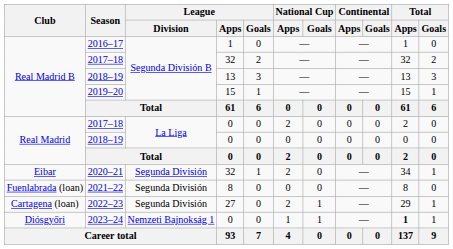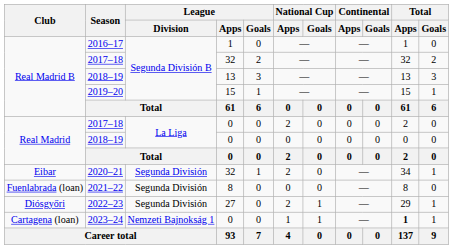 <table class="wikitable" style="text-align:center">
 <tr>
 <th rowspan="2">Club</th>
 <th rowspan="2">Season</th>
 <th colspan="3">League</th>
 <th colspan="2">National Cup</th>
 <th colspan="2">Continental</th>
 <th colspan="2">Total</th>
 </tr>
 <tr>
 <th>Division</th>
 <th>Apps</th>
 <th>Goals</th>
 <th>Apps</th>
 <th>Goals</th>
 <th>Apps</th>
 <th>Goals</th>
 <th>Apps</th>
 <th>Goals</th>
 </tr>
 <tr>
 <td rowspan="5"><a href='#'>Real Madrid B</a></td>
 <td><a href='#'>2016–17</a></td>
 <td rowspan="4"><a href='#'>Segunda División B</a></td>
 <td>1</td>
 <td>0</td>
 <td colspan="2">—</td>
 <td colspan="2">—</td>
 <td>1</td>
 <td>0</td>
 </tr>
 <tr>
 <td><a href='#'>2017–18</a></td>
 <td>32</td>
 <td>2</td>
 <td colspan="2">—</td>
 <td colspan="2">—</td>
 <td>32</td>
 <td>2</td>
 </tr>
 <tr>
 <td><a href='#'>2018–19</a></td>
 <td>13</td>
 <td>3</td>
 <td colspan="2">—</td>
 <td colspan="2">—</td>
 <td>13</td>
 <td>3</td>
 </tr>
 <tr>
 <td><a href='#'>2019–20</a></td>
 <td>15</td>
 <td>1</td>
 <td colspan="2">—</td>
 <td colspan="2">—</td>
 <td>15</td>
 <td>1</td>
 </tr>
 <tr>
 <th colspan="2">Total</th>
 <th>61</th>
 <th>6</th>
 <th>0</th>
 <th>0</th>
 <th>0</th>
 <th>0</th>
 <th>61</th>
 <th>6</th>
 </tr>
 <tr>
 <td rowspan="3"><a href='#'>Real Madrid</a></td>
 <td><a href='#'>2017–18</a></td>
 <td rowspan="2"><a href='#'>La Liga</a></td>
 <td>0</td>
 <td>0</td>
 <td>2</td>
 <td>0</td>
 <td>0</td>
 <td>0</td>
 <td>2</td>
 <td>0</td>
 </tr>
 <tr>
 <td><a href='#'>2018–19</a></td>
 <td>0</td>
 <td>0</td>
 <td>0</td>
 <td>0</td>
 <td>0</td>
 <td>0</td>
 <td>0</td>
 <td>0</td>
 </tr>
 <tr>
 <th colspan="2">Total</th>
 <th>0</th>
 <th>0</th>
 <th>2</th>
 <th>0</th>
 <th>0</th>
 <th>0</th>
 <th>2</th>
 <th>0</th>
 </tr>
 <tr>
 <td><a href='#'>Eibar</a></td>
 <td><a href='#'>2020–21</a></td>
 <td><a href='#'>Segunda División</a></td>
 <td>32</td>
 <td>1</td>
 <td>2</td>
 <td>0</td>
 <td colspan="2">—</td>
 <td>34</td>
 <td>1</td>
 </tr>
 <tr>
 <td><a href='#'>Fuenlabrada</a> (loan)</td>
 <td><a href='#'>2021–22</a></td>
 <td>Segunda División</td>
 <td>8</td>
 <td>0</td>
 <td>0</td>
 <td>0</td>
 <td colspan="2">—</td>
 <td>8</td>
 <td>0</td>
 </tr>
 <tr>
-<td><a href='#'>Cartagena</a> (loan)</td>
+<td><a href='#'>Diósgyőri</a></td>
 <td><a href='#'>2022–23</a></td>
 <td>Segunda División</td>
 <td>27</td>
 <td>0</td>
 <td>2</td>
 <td>1</td>
 <td colspan="2">—</td>
 <td>29</td>
 <td>1</td>
 </tr>
 <tr>
-<td><a href='#'>Diósgyőri</a></td>
+<td><a href='#'>Cartagena</a> (loan)</td>
 <td><a href='#'>2023–24</a></td>
 <td><a href='#'>Nemzeti Bajnokság 1</a></td>
 <td>0</td>
 <td>0</td>
 <td>1</td>
 <td>1</td>
 <td colspan="2">—</td>
 <td><strong>1</strong></td>
 <td>1</td>
 </tr>
 <tr>
 <th colspan="3">Career total</th>
 <th>93</th>
 <th>7</th>
 <th>4</th>
 <th>0</th>
 <th>0</th>
 <th>0</th>
 <th>137</th>
 <th>9</th>
 </tr>
 </table>
